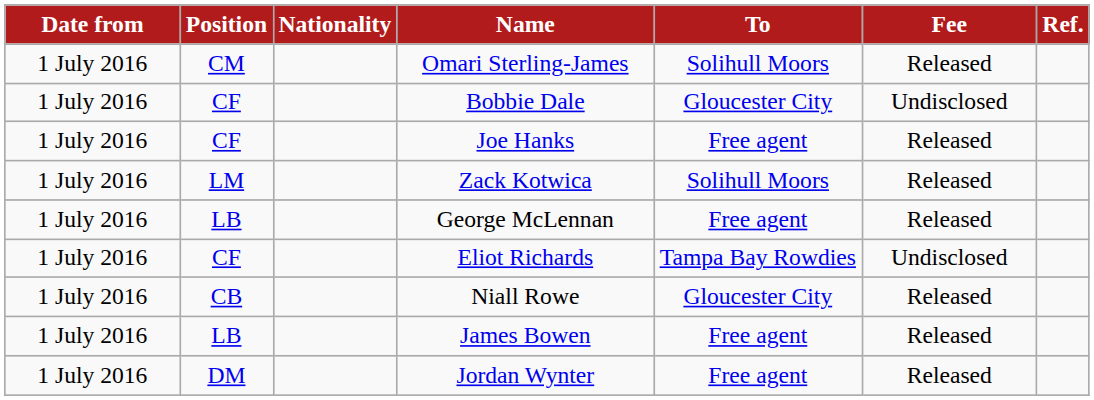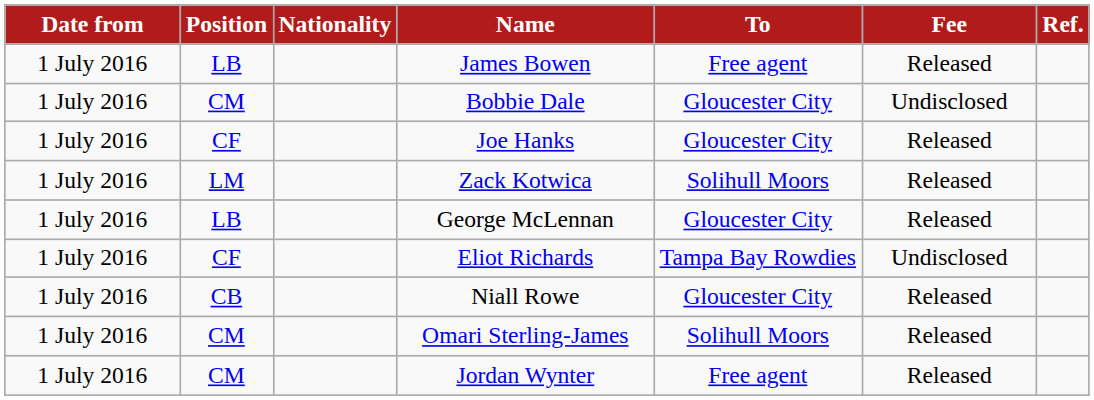 <table class="wikitable"  style="text-align:center; font-size:90%; ">
 <tr>
 <th style="background:#B11B1B; color:#FFFFFF; width:100px;">Date from</th>
 <th style="background:#B11B1B; color:#FFFFFF; width:50px;">Position</th>
 <th style="background:#B11B1B; color:#FFFFFF; width:50px;">Nationality</th>
 <th style="background:#B11B1B; color:#FFFFFF; width:150px;">Name</th>
 <th style="background:#B11B1B; color:#FFFFFF; width:120px;">To</th>
 <th style="background:#B11B1B; color:#FFFFFF; width:100px;">Fee</th>
 <th style="background:#B11B1B; color:#FFFFFF; width:25px;">Ref.</th>
 </tr>
 <tr>
 <td>1 July 2016</td>
-<td><a href='#'>CM</a></td>
+<td><a href='#'>LB</a></td>
 <td></td>
-<td><a href='#'>Omari Sterling-James</a></td>
-<td><a href='#'>Solihull Moors</a> </td>
+<td><a href='#'>James Bowen</a></td>
+<td><a href='#'>Free agent</a></td>
 <td>Released</td>
 <td></td>
 </tr>
 <tr>
 <td>1 July 2016</td>
-<td><a href='#'>CF</a></td>
+<td><a href='#'>CM</a></td>
 <td></td>
 <td><a href='#'>Bobbie Dale</a></td>
 <td><a href='#'>Gloucester City</a> </td>
 <td>Undisclosed</td>
 <td></td>
 </tr>
 <tr>
 <td>1 July 2016</td>
 <td><a href='#'>CF</a></td>
 <td></td>
 <td><a href='#'>Joe Hanks</a></td>
-<td><a href='#'>Free agent</a></td>
+<td><a href='#'>Gloucester City</a> </td>
 <td>Released</td>
 <td></td>
 </tr>
 <tr>
 <td>1 July 2016</td>
 <td><a href='#'>LM</a></td>
 <td></td>
 <td><a href='#'>Zack Kotwica</a></td>
 <td><a href='#'>Solihull Moors</a> </td>
 <td>Released</td>
 <td></td>
 </tr>
 <tr>
 <td>1 July 2016</td>
 <td><a href='#'>LB</a></td>
 <td></td>
 <td>George McLennan</td>
-<td><a href='#'>Free agent</a></td>
+<td><a href='#'>Gloucester City</a> </td>
 <td>Released</td>
 <td></td>
 </tr>
 <tr>
 <td>1 July 2016</td>
 <td><a href='#'>CF</a></td>
 <td></td>
 <td><a href='#'>Eliot Richards</a></td>
 <td><a href='#'>Tampa Bay Rowdies</a></td>
 <td>Undisclosed</td>
 <td></td>
 </tr>
 <tr>
 <td>1 July 2016</td>
 <td><a href='#'>CB</a></td>
 <td></td>
 <td>Niall Rowe</td>
 <td><a href='#'>Gloucester City</a> </td>
 <td>Released</td>
 <td></td>
 </tr>
 <tr>
 <td>1 July 2016</td>
-<td><a href='#'>LB</a></td>
+<td><a href='#'>CM</a></td>
 <td></td>
-<td><a href='#'>James Bowen</a></td>
-<td><a href='#'>Free agent</a></td>
+<td><a href='#'>Omari Sterling-James</a></td>
+<td><a href='#'>Solihull Moors</a> </td>
 <td>Released</td>
 <td></td>
 </tr>
 <tr>
 <td>1 July 2016</td>
-<td><a href='#'>DM</a></td>
+<td><a href='#'>CM</a></td>
 <td></td>
 <td><a href='#'>Jordan Wynter</a></td>
 <td><a href='#'>Free agent</a></td>
 <td>Released</td>
 <td></td>
 </tr>
 </table>
